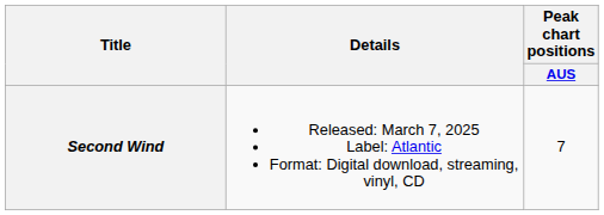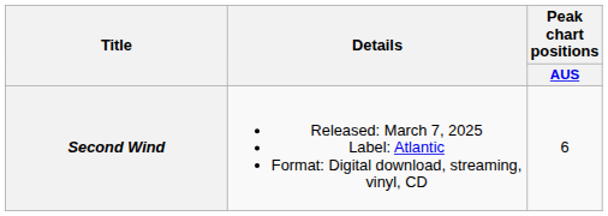 <table class="wikitable plainrowheaders" style="text-align:center;">
 <tr>
 <th scope="col" rowspan="2" style="width:14em;">Title</th>
 <th scope="col" rowspan="2" style="width:19em;">Details</th>
 <th scope="col">Peak chart positions</th>
 </tr>
 <tr>
 <th scope="col" style="width:2.75em;font-size:90%"><a href='#'>AUS</a><br></th>
 </tr>
 <tr>
 <th scope="row"><em>Second Wind</em></th>
 <td><br><ul><li>Released: March 7, 2025</li><li>Label: <a href='#'>Atlantic</a></li><li>Format: Digital download, streaming, vinyl, CD</li></ul></td>
-<td>7</td>
+<td>6</td>
 </tr>
 </table>
